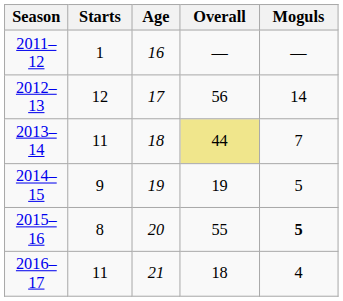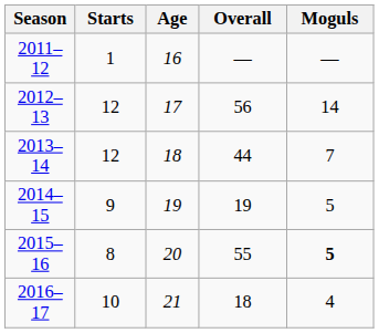 <table class=wikitable style="text-align:center">
 <tr>
 <th style="width:55px;">Season</th>
 <th style="width:55px;">Starts</th>
 <th style="width:40px;">Age</th>
 <th style="width:70px;">Overall</th>
 <th style="width:70px;">Moguls</th>
 </tr>
 <tr>
 <td><a href='#'>2011–12</a></td>
 <td>1</td>
 <td><em>16</em></td>
 <td>—</td>
 <td>—</td>
 </tr>
 <tr>
 <td><a href='#'>2012–13</a></td>
 <td>12</td>
 <td><em>17</em></td>
 <td>56</td>
 <td>14</td>
 </tr>
 <tr>
 <td><a href='#'>2013–14</a></td>
-<td>11</td>
+<td>12</td>
 <td><em>18</em></td>
-<td style="background: khaki;">44</td>
+<td>44</td>
 <td>7</td>
 </tr>
 <tr>
 <td><a href='#'>2014–15</a></td>
 <td>9</td>
 <td><em>19</em></td>
 <td>19</td>
 <td>5</td>
 </tr>
 <tr>
 <td><a href='#'>2015–16</a></td>
 <td>8</td>
 <td><em>20</em></td>
 <td>55</td>
 <td><strong>5</strong></td>
 </tr>
 <tr>
 <td><a href='#'>2016–17</a></td>
-<td>11</td>
+<td>10</td>
 <td><em>21</em></td>
 <td>18</td>
 <td>4</td>
 </tr>
 </table>
